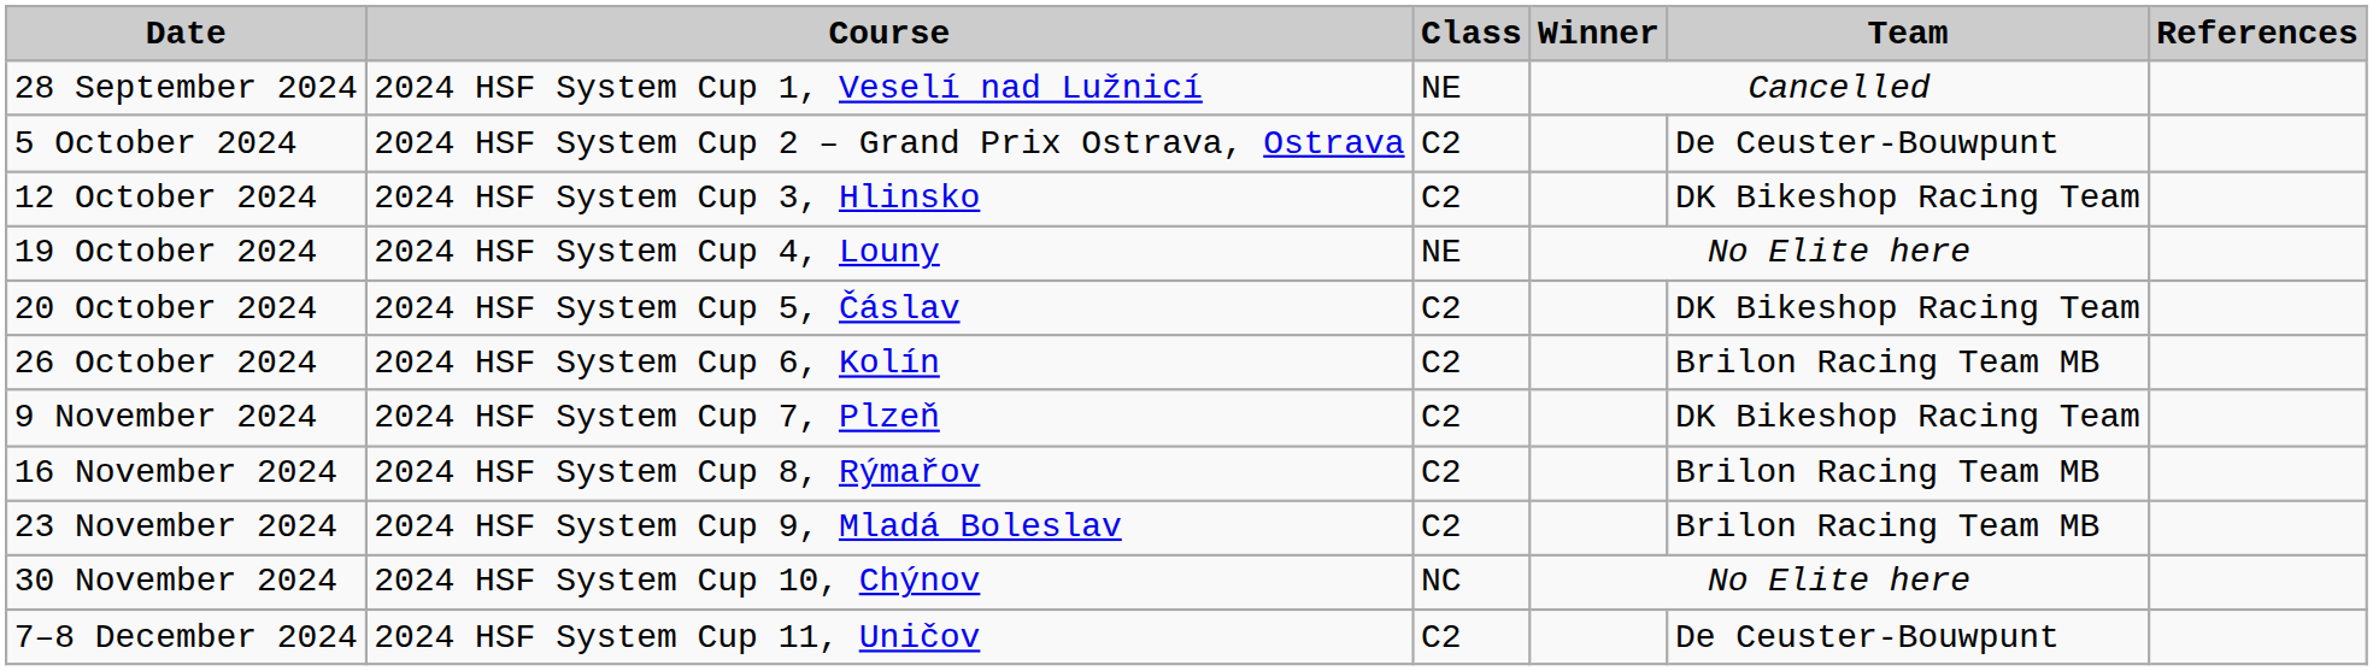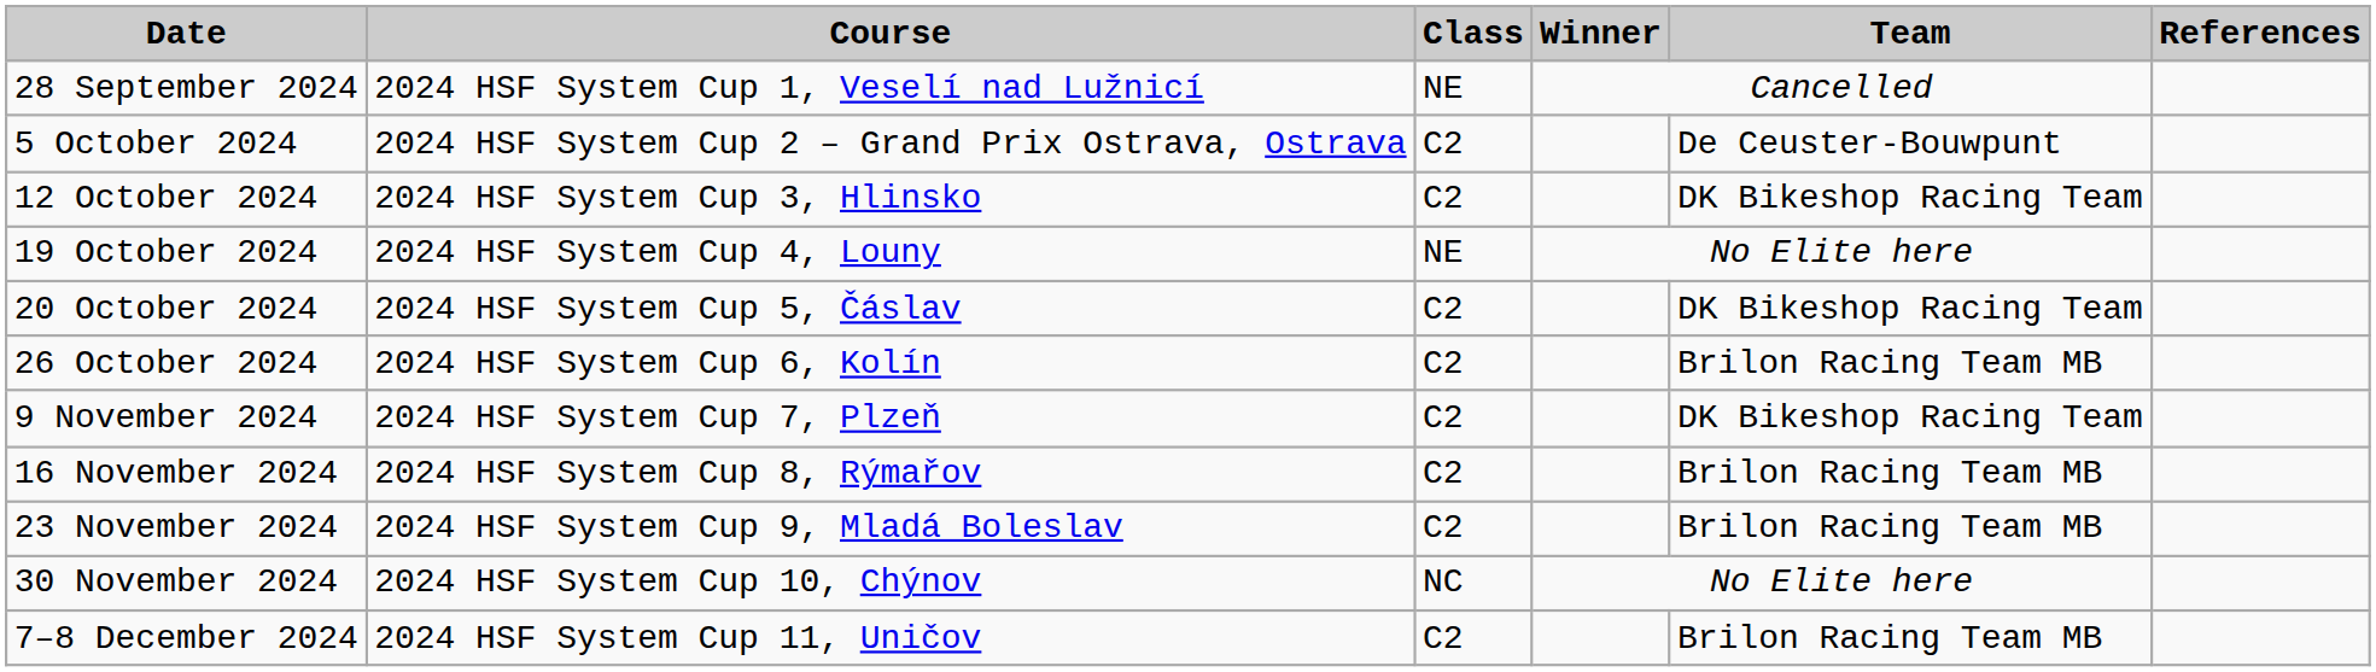 <table class="wikitable sortable alternance ">
 <tr>
 <th scope="col" style="background-color:#CCCCCC;">Date</th>
 <th scope="col" style="background-color:#CCCCCC;">Course</th>
 <th scope="col" style="background-color:#CCCCCC;">Class</th>
 <th scope="col" style="background-color:#CCCCCC;">Winner</th>
 <th scope="col" style="background-color:#CCCCCC;">Team</th>
 <th scope="col" style="background-color:#CCCCCC;">References</th>
 </tr>
 <tr>
 <td>28 September 2024</td>
 <td> 2024 HSF System Cup 1, <a href='#'>Veselí nad Lužnicí</a></td>
 <td>NE</td>
 <td align=center colspan="2"><em>Cancelled</em></td>
 <td></td>
 </tr>
 <tr>
 <td>5 October 2024</td>
 <td> 2024 HSF System Cup 2 – Grand Prix Ostrava, <a href='#'>Ostrava</a></td>
 <td>C2</td>
 <td></td>
 <td>De Ceuster-Bouwpunt</td>
 <td></td>
 </tr>
 <tr>
 <td>12 October 2024</td>
 <td> 2024 HSF System Cup 3, <a href='#'>Hlinsko</a></td>
 <td>C2</td>
 <td></td>
 <td>DK Bikeshop Racing Team</td>
 <td></td>
 </tr>
 <tr>
 <td>19 October 2024</td>
 <td> 2024 HSF System Cup 4, <a href='#'>Louny</a></td>
 <td>NE</td>
 <td align=center colspan="2"><em>No Elite here</em></td>
 <td></td>
 </tr>
 <tr>
 <td>20 October 2024</td>
 <td> 2024 HSF System Cup 5, <a href='#'>Čáslav</a></td>
 <td>C2</td>
 <td></td>
 <td>DK Bikeshop Racing Team</td>
 <td></td>
 </tr>
 <tr>
 <td>26 October 2024</td>
 <td> 2024 HSF System Cup 6, <a href='#'>Kolín</a></td>
 <td>C2</td>
 <td></td>
 <td>Brilon Racing Team MB</td>
 <td></td>
 </tr>
 <tr>
 <td>9 November 2024</td>
 <td> 2024 HSF System Cup 7, <a href='#'>Plzeň</a></td>
 <td>C2</td>
 <td></td>
 <td>DK Bikeshop Racing Team</td>
 <td></td>
 </tr>
 <tr>
 <td>16 November 2024</td>
 <td> 2024 HSF System Cup 8, <a href='#'>Rýmařov</a></td>
 <td>C2</td>
 <td></td>
 <td>Brilon Racing Team MB</td>
 <td></td>
 </tr>
 <tr>
 <td>23 November 2024</td>
 <td> 2024 HSF System Cup 9, <a href='#'>Mladá Boleslav</a></td>
 <td>C2</td>
 <td></td>
 <td>Brilon Racing Team MB</td>
 <td></td>
 </tr>
 <tr>
 <td>30 November 2024</td>
 <td> 2024 HSF System Cup 10, <a href='#'>Chýnov</a></td>
 <td>NC</td>
 <td align=center colspan="2"><em>No Elite here</em></td>
 <td></td>
 </tr>
 <tr>
 <td>7–8 December 2024</td>
 <td> 2024 HSF System Cup 11, <a href='#'>Uničov</a></td>
 <td>C2</td>
 <td></td>
-<td>De Ceuster-Bouwpunt</td>
+<td>Brilon Racing Team MB</td>
 <td></td>
 </tr>
 </table>
